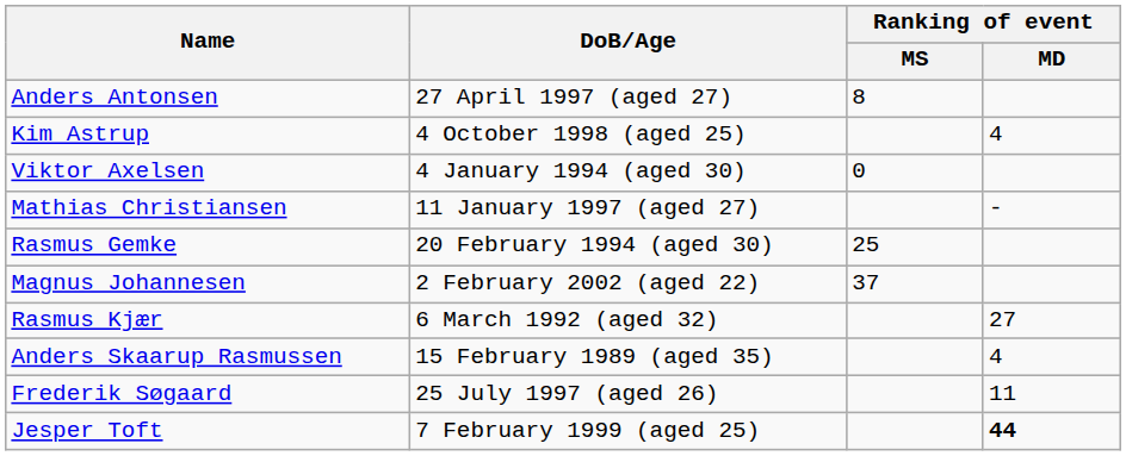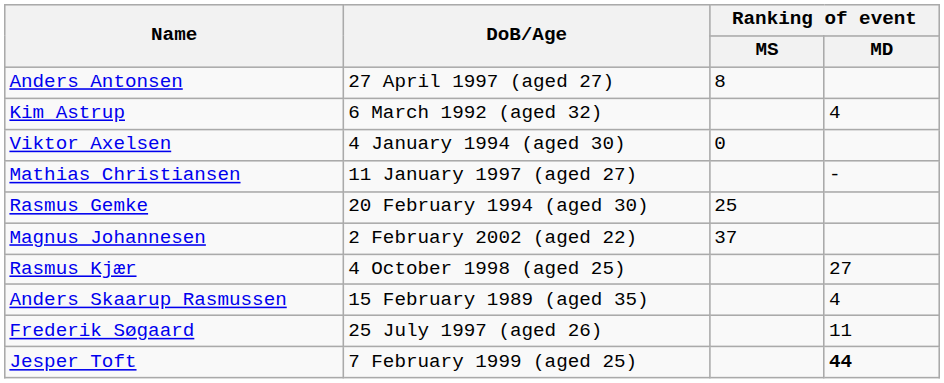 <table class="wikitable" style="width:600px; font-size:95%;">
 <tr>
 <th rowspan="2" align="left">Name</th>
 <th rowspan="2" align="left">DoB/Age</th>
 <th colspan="2" align="center">Ranking of event</th>
 </tr>
 <tr>
 <th align="center">MS</th>
 <th align="center">MD</th>
 </tr>
 <tr>
 <td align="left"><a href='#'>Anders Antonsen</a></td>
 <td align="left">27 April 1997 (aged 27)</td>
 <td>8</td>
 <td></td>
 </tr>
 <tr>
 <td align="left"><a href='#'>Kim Astrup</a></td>
-<td align="left">4 October 1998 (aged 25)</td>
+<td align="left">6 March 1992 (aged 32)</td>
 <td></td>
 <td>4</td>
 </tr>
 <tr>
 <td align="left"><a href='#'>Viktor Axelsen</a></td>
 <td align="left">4 January 1994 (aged 30)</td>
 <td>0</td>
 <td></td>
 </tr>
 <tr>
 <td align="left"><a href='#'>Mathias Christiansen</a></td>
 <td align="left">11 January 1997 (aged 27)</td>
 <td></td>
 <td>-</td>
 </tr>
 <tr>
 <td align="left"><a href='#'>Rasmus Gemke</a></td>
 <td align="left">20 February 1994 (aged 30)</td>
 <td>25</td>
 <td></td>
 </tr>
 <tr>
 <td align="left"><a href='#'>Magnus Johannesen</a></td>
 <td align="left">2 February 2002 (aged 22)</td>
 <td>37</td>
 <td></td>
 </tr>
 <tr>
 <td align="left"><a href='#'>Rasmus Kjær</a></td>
-<td align="left">6 March 1992 (aged 32)</td>
+<td align="left">4 October 1998 (aged 25)</td>
 <td></td>
 <td>27</td>
 </tr>
 <tr>
 <td align="left"><a href='#'>Anders Skaarup Rasmussen</a></td>
 <td align="left">15 February 1989 (aged 35)</td>
 <td></td>
 <td>4</td>
 </tr>
 <tr>
 <td align="left"><a href='#'>Frederik Søgaard</a></td>
 <td align="left">25 July 1997 (aged 26)</td>
 <td></td>
 <td>11</td>
 </tr>
 <tr>
 <td><a href='#'>Jesper Toft</a></td>
 <td>7 February 1999 (aged 25)</td>
 <td></td>
 <td><strong>44</strong></td>
 </tr>
 </table>
